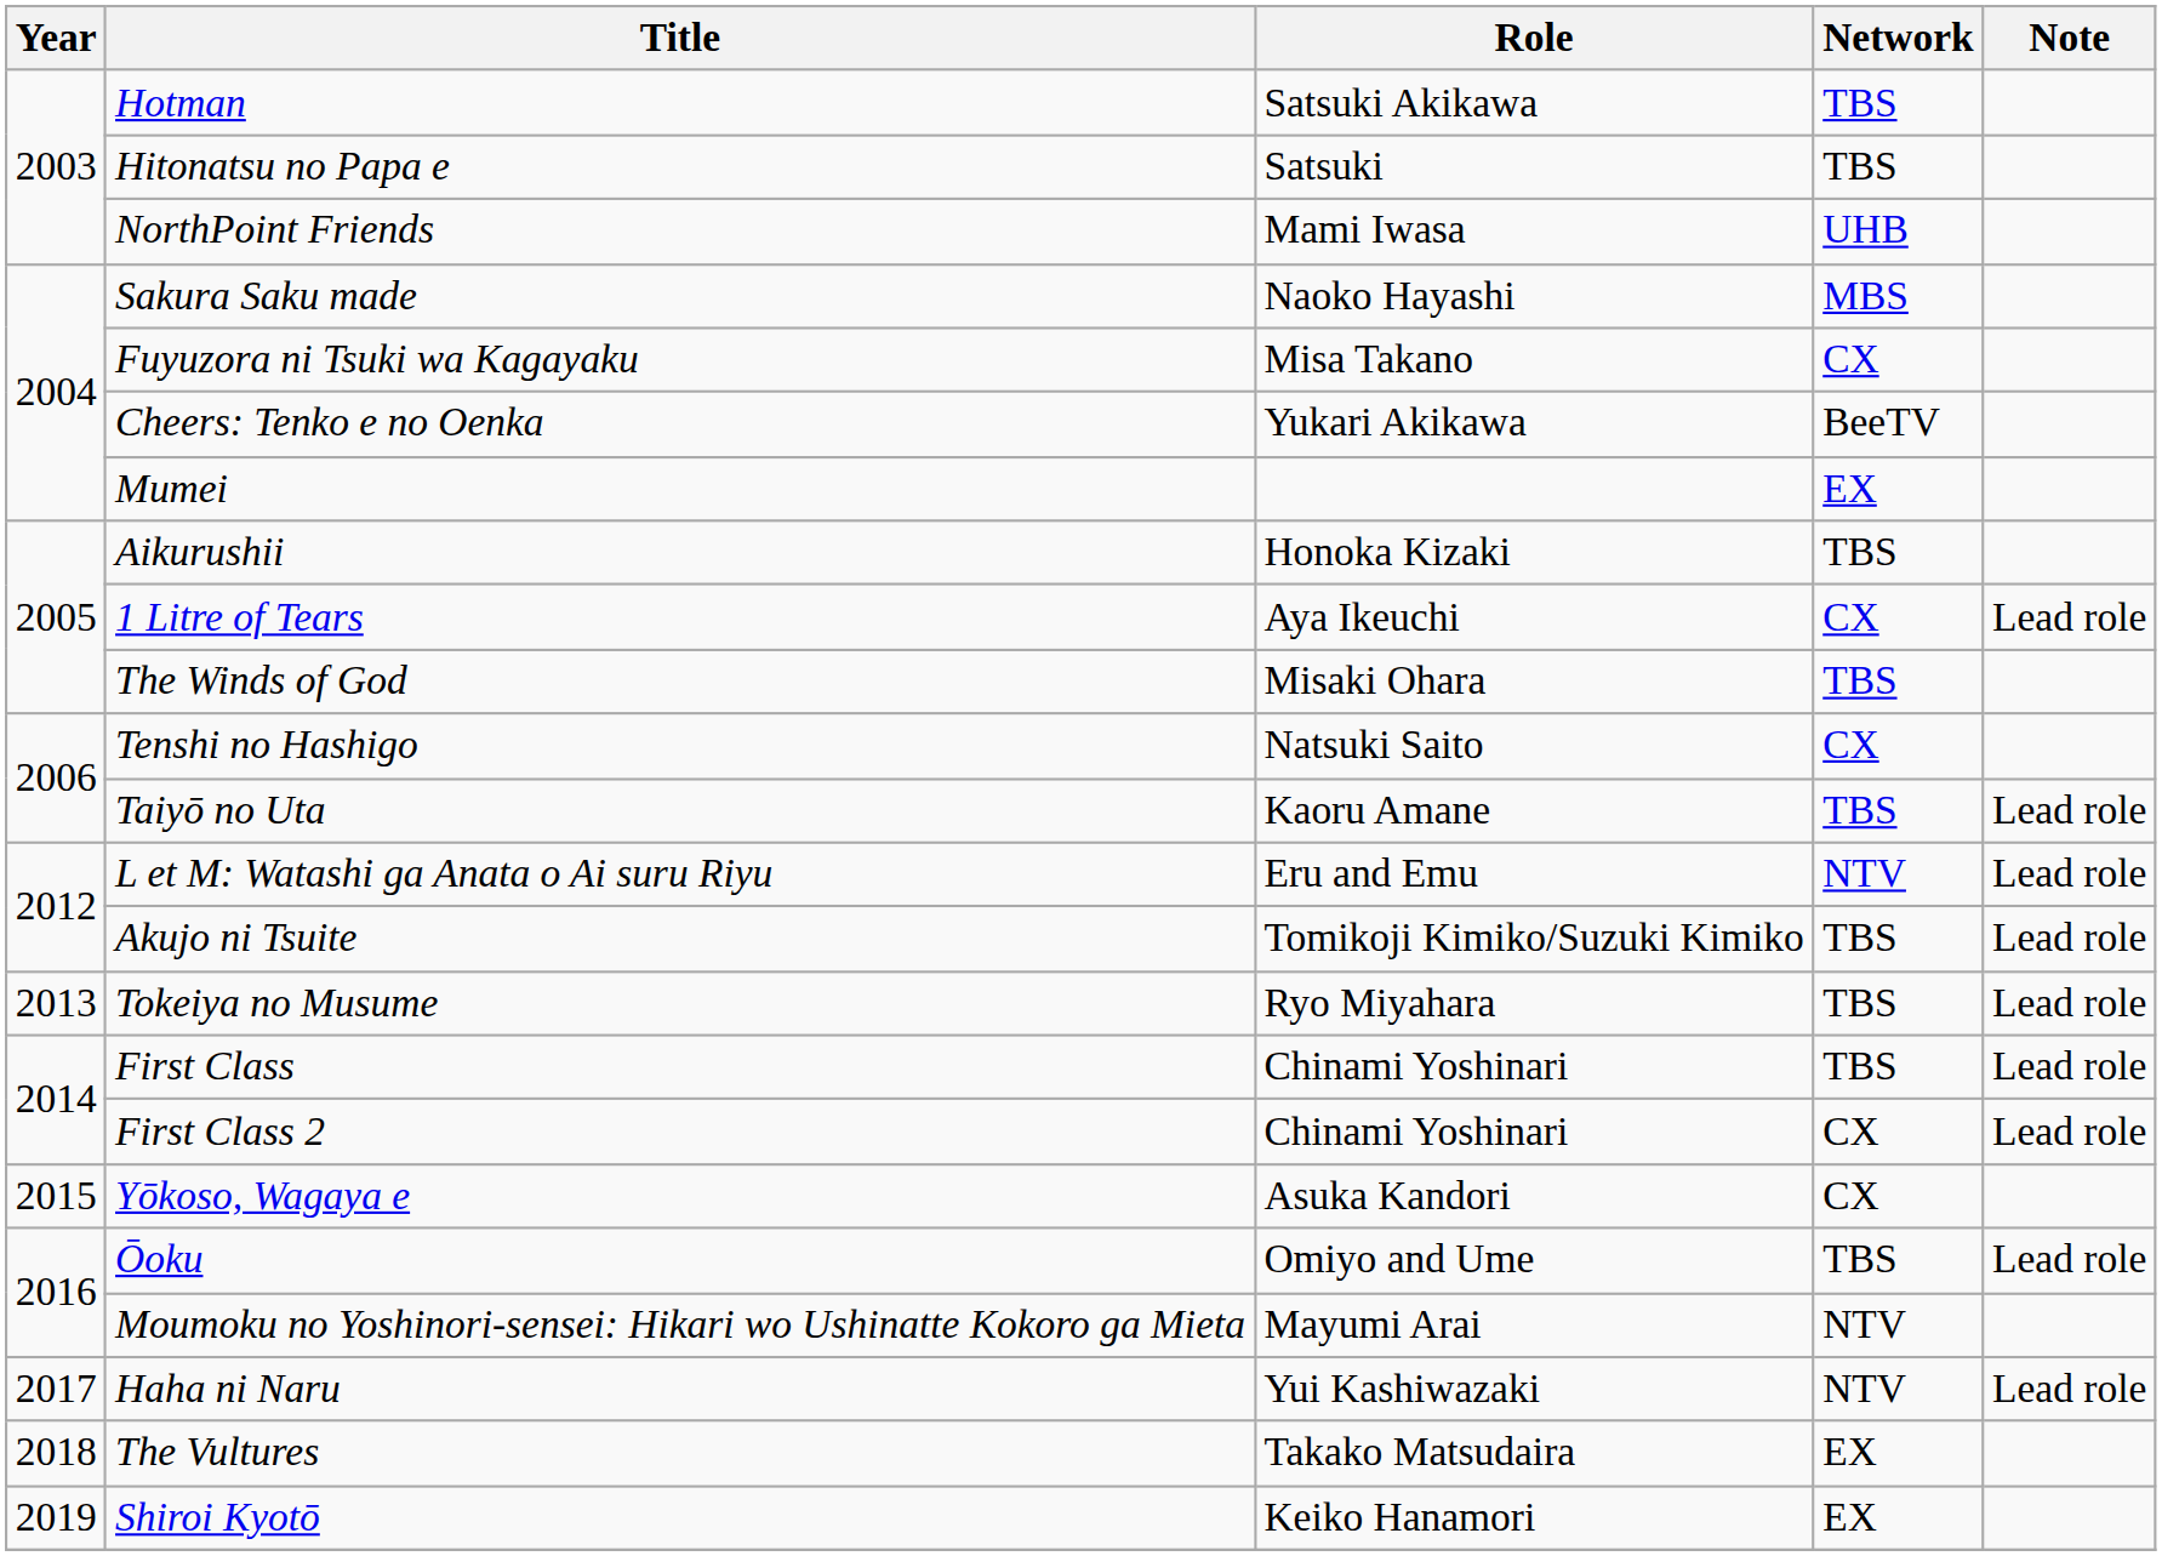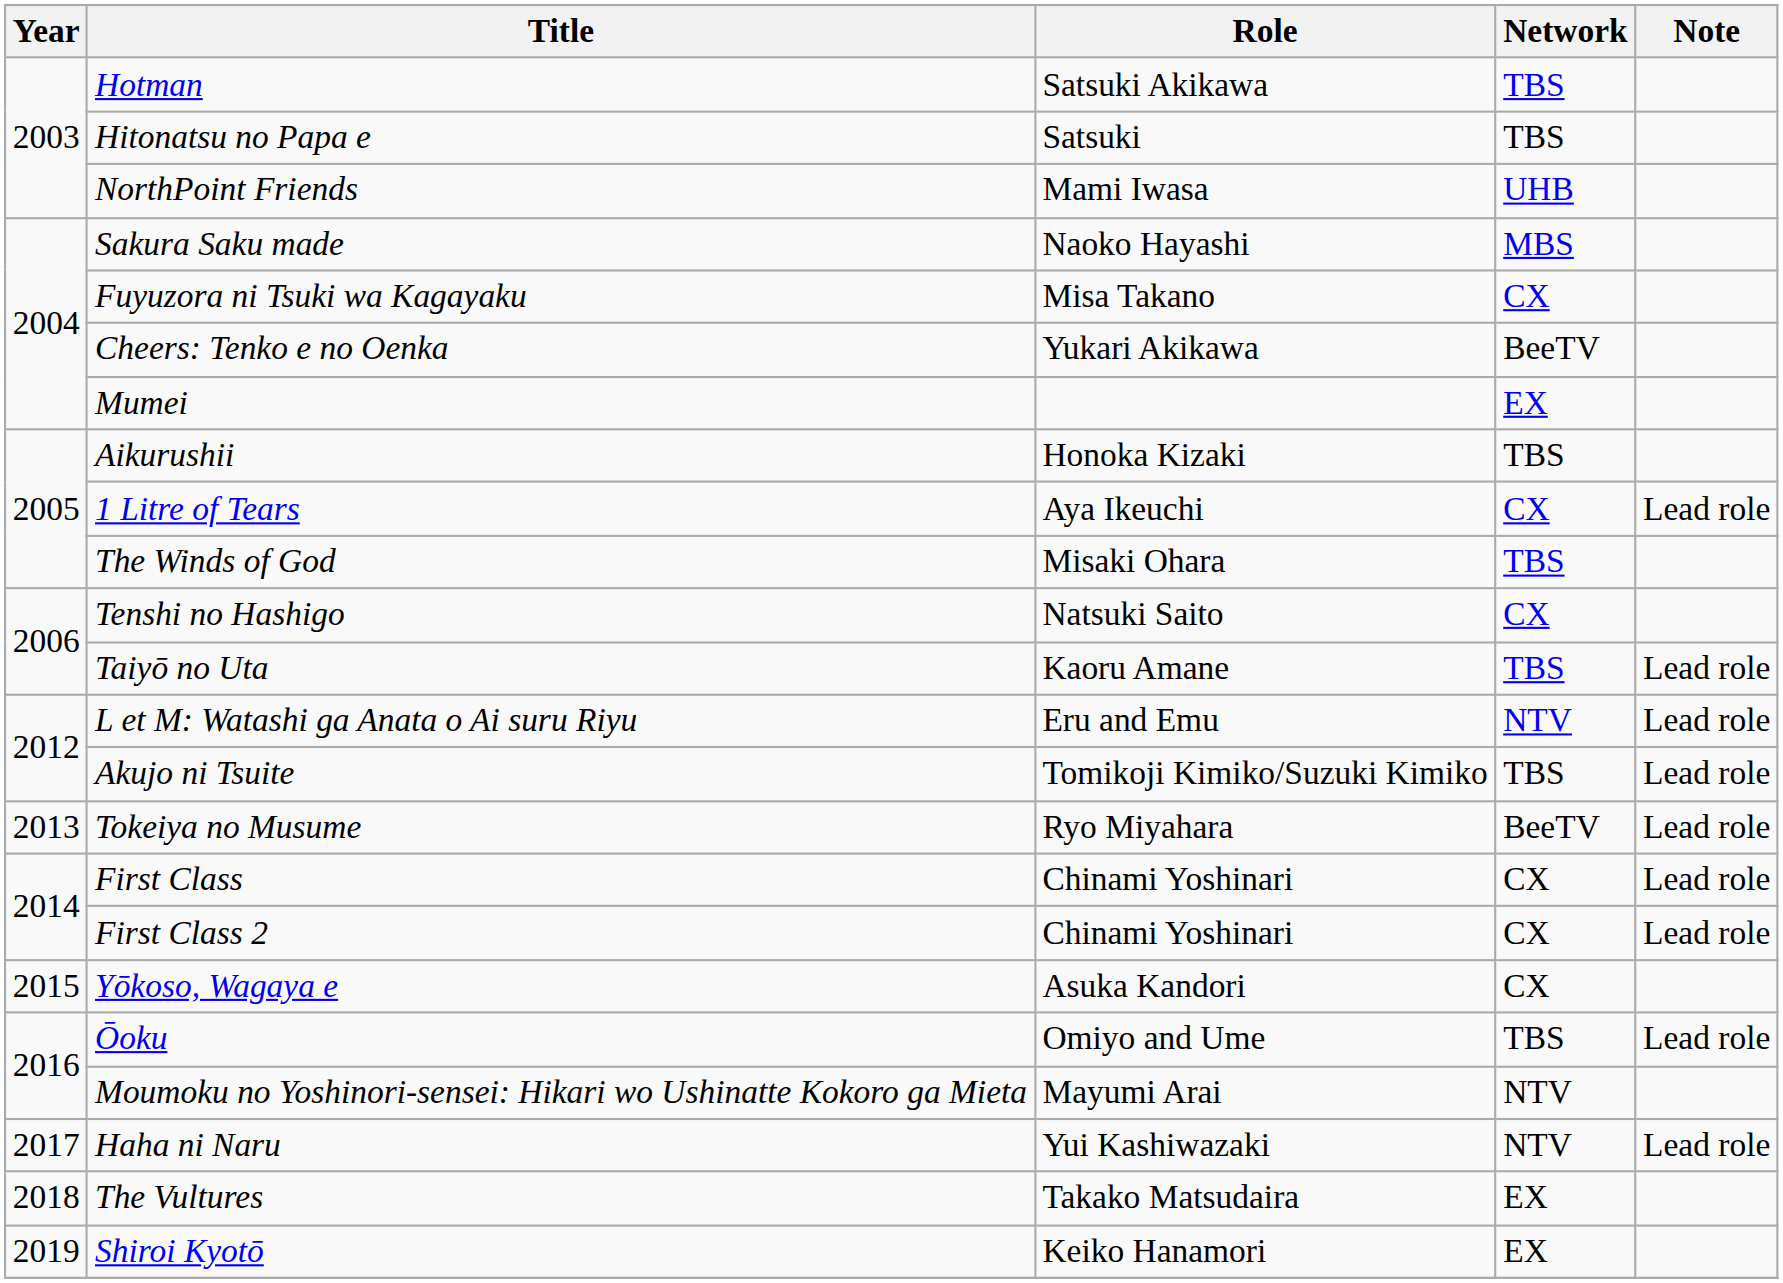 <table class="wikitable">
 <tr>
 <th>Year</th>
 <th>Title</th>
 <th>Role</th>
 <th>Network</th>
 <th class="unsortable">Note</th>
 </tr>
 <tr>
 <td rowspan="3">2003</td>
 <td><em><a href='#'>Hotman</a></em></td>
 <td>Satsuki Akikawa</td>
 <td><a href='#'>TBS</a></td>
 <td></td>
 </tr>
 <tr>
 <td><em>Hitonatsu no Papa e</em></td>
 <td>Satsuki</td>
 <td>TBS</td>
 <td></td>
 </tr>
 <tr>
 <td><em>NorthPoint Friends</em></td>
 <td>Mami Iwasa</td>
 <td><a href='#'>UHB</a></td>
 <td></td>
 </tr>
 <tr>
 <td rowspan="4">2004</td>
 <td><em>Sakura Saku made</em></td>
 <td>Naoko Hayashi</td>
 <td><a href='#'>MBS</a></td>
 <td></td>
 </tr>
 <tr>
 <td><em>Fuyuzora ni Tsuki wa Kagayaku</em></td>
 <td>Misa Takano</td>
 <td><a href='#'>CX</a></td>
 <td></td>
 </tr>
 <tr>
 <td><em>Cheers: Tenko e no Oenka</em></td>
 <td>Yukari Akikawa</td>
 <td>BeeTV</td>
 <td></td>
 </tr>
 <tr>
 <td><em>Mumei</em></td>
 <td></td>
 <td><a href='#'>EX</a></td>
 <td></td>
 </tr>
 <tr>
 <td rowspan="3">2005</td>
 <td><em>Aikurushii</em></td>
 <td>Honoka Kizaki</td>
 <td>TBS</td>
 <td></td>
 </tr>
 <tr>
 <td><em><a href='#'>1 Litre of Tears</a></em></td>
 <td>Aya Ikeuchi</td>
 <td><a href='#'>CX</a></td>
 <td>Lead role</td>
 </tr>
 <tr>
 <td><em>The Winds of God</em></td>
 <td>Misaki Ohara</td>
 <td><a href='#'>TBS</a></td>
 <td></td>
 </tr>
 <tr>
 <td rowspan="2">2006</td>
 <td><em>Tenshi no Hashigo</em></td>
 <td>Natsuki Saito</td>
 <td><a href='#'>CX</a></td>
 <td></td>
 </tr>
 <tr>
 <td><em>Taiyō no Uta</em></td>
 <td>Kaoru Amane</td>
 <td><a href='#'>TBS</a></td>
 <td>Lead role</td>
 </tr>
 <tr>
 <td rowspan="2">2012</td>
 <td><em>L et M: Watashi ga Anata o Ai suru Riyu</em></td>
 <td>Eru and Emu</td>
 <td><a href='#'>NTV</a></td>
 <td>Lead role</td>
 </tr>
 <tr>
 <td><em>Akujo ni Tsuite</em></td>
 <td>Tomikoji Kimiko/Suzuki Kimiko</td>
 <td>TBS</td>
 <td>Lead role</td>
 </tr>
 <tr>
 <td>2013</td>
 <td><em>Tokeiya no Musume</em></td>
 <td>Ryo Miyahara</td>
-<td>TBS</td>
+<td>BeeTV</td>
 <td>Lead role</td>
 </tr>
 <tr>
 <td rowspan="2">2014</td>
 <td><em>First Class</em></td>
 <td>Chinami Yoshinari</td>
-<td>TBS</td>
+<td>CX</td>
 <td>Lead role</td>
 </tr>
 <tr>
 <td><em>First Class 2</em></td>
 <td>Chinami Yoshinari</td>
 <td>CX</td>
 <td>Lead role</td>
 </tr>
 <tr>
 <td>2015</td>
 <td><em><a href='#'>Yōkoso, Wagaya e</a></em></td>
 <td>Asuka Kandori</td>
 <td>CX</td>
 <td></td>
 </tr>
 <tr>
 <td rowspan="2">2016</td>
 <td><em><a href='#'>Ōoku</a></em></td>
 <td>Omiyo and Ume</td>
 <td>TBS</td>
 <td>Lead role</td>
 </tr>
 <tr>
 <td><em>Moumoku no Yoshinori-sensei: Hikari wo Ushinatte Kokoro ga Mieta</em></td>
 <td>Mayumi Arai</td>
 <td>NTV</td>
 <td></td>
 </tr>
 <tr>
 <td>2017</td>
 <td><em>Haha ni Naru</em></td>
 <td>Yui Kashiwazaki</td>
 <td>NTV</td>
 <td>Lead role</td>
 </tr>
 <tr>
 <td>2018</td>
 <td><em>The Vultures</em></td>
 <td>Takako Matsudaira</td>
 <td>EX</td>
 <td></td>
 </tr>
 <tr>
 <td>2019</td>
 <td><em><a href='#'>Shiroi Kyotō</a></em></td>
 <td>Keiko Hanamori</td>
 <td>EX</td>
 <td></td>
 </tr>
 <tr>
 </tr>
 </table>
